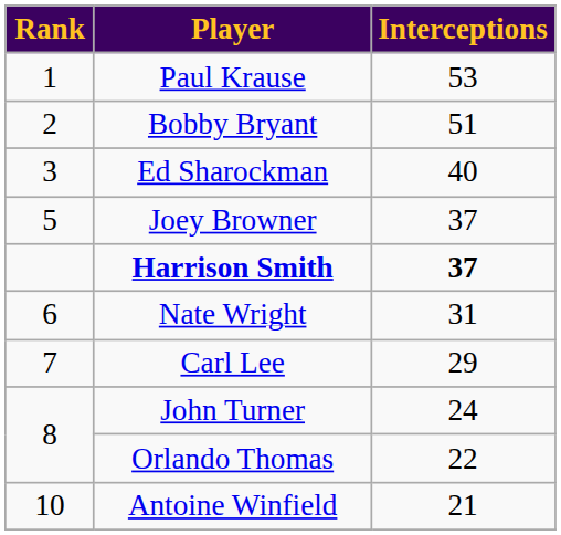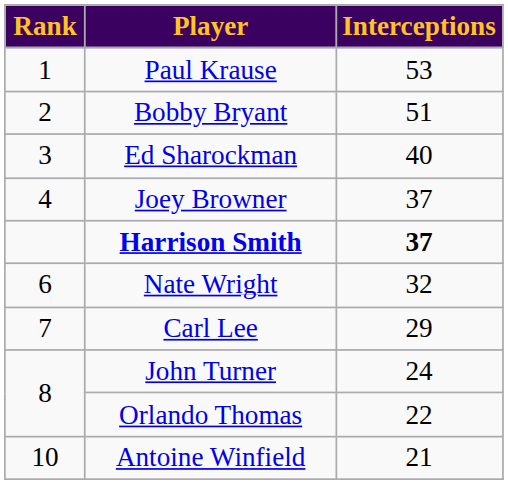 <table class="wikitable" style="text-align:center">
 <tr>
 <th width=40px style="background:#3b0160;color:#ffc322">Rank</th>
 <th width=140px style="background:#3b0160;color:#ffc322">Player</th>
 <th width=90px style="background:#3b0160;color:#ffc322">Interceptions</th>
 </tr>
 <tr>
 <td>1</td>
 <td><a href='#'>Paul Krause</a></td>
 <td>53</td>
 </tr>
 <tr>
 <td>2</td>
 <td><a href='#'>Bobby Bryant</a></td>
 <td>51</td>
 </tr>
 <tr>
 <td>3</td>
 <td><a href='#'>Ed Sharockman</a></td>
 <td>40</td>
 </tr>
 <tr>
-<td>5</td>
+<td>4</td>
 <td><a href='#'>Joey Browner</a></td>
 <td>37</td>
 </tr>
 <tr>
 <td></td>
 <td><strong><a href='#'>Harrison Smith</a></strong></td>
 <td><strong>37</strong></td>
 </tr>
 <tr>
 <td>6</td>
 <td><a href='#'>Nate Wright</a></td>
-<td>31</td>
+<td>32</td>
 </tr>
 <tr>
 <td>7</td>
 <td><a href='#'>Carl Lee</a></td>
 <td>29</td>
 </tr>
 <tr>
 <td rowspan=2>8</td>
 <td><a href='#'>John Turner</a></td>
 <td>24</td>
 </tr>
 <tr>
 <td><a href='#'>Orlando Thomas</a></td>
 <td>22</td>
 </tr>
 <tr>
 <td>10</td>
 <td><a href='#'>Antoine Winfield</a></td>
 <td>21</td>
 </tr>
 </table>
